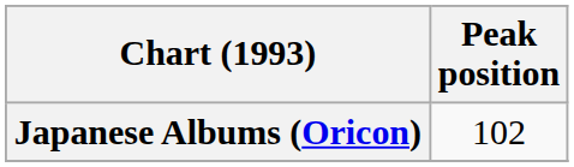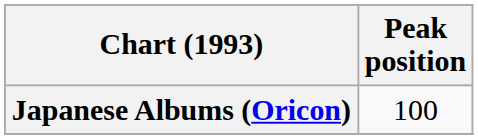 <table class="wikitable sortable plainrowheaders">
 <tr>
 <th scope="col">Chart (1993)</th>
 <th scope="col">Peak<br>position</th>
 </tr>
 <tr>
 <th scope="row">Japanese Albums (<a href='#'>Oricon</a>)</th>
-<td align="center">102</td>
+<td align="center">100</td>
 </tr>
 <tr>
 </tr>
 <tr>
 </tr>
 <tr>
 </tr>
 <tr>
 </tr>
 </table>
